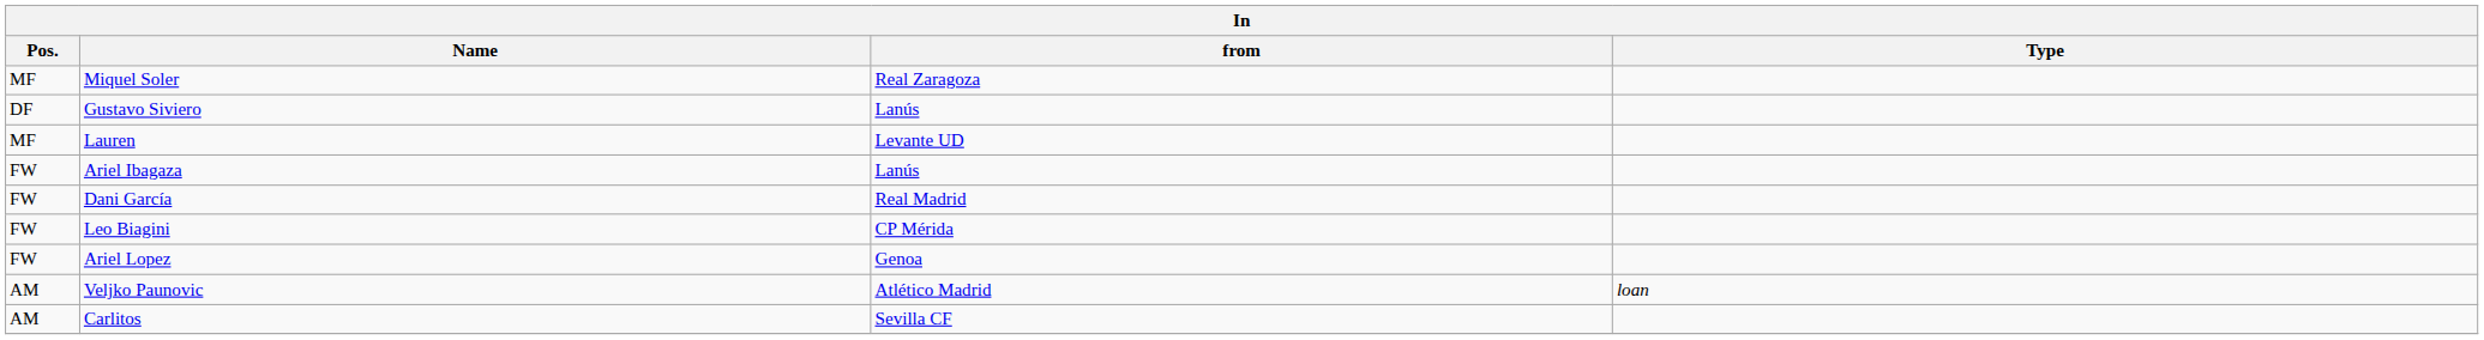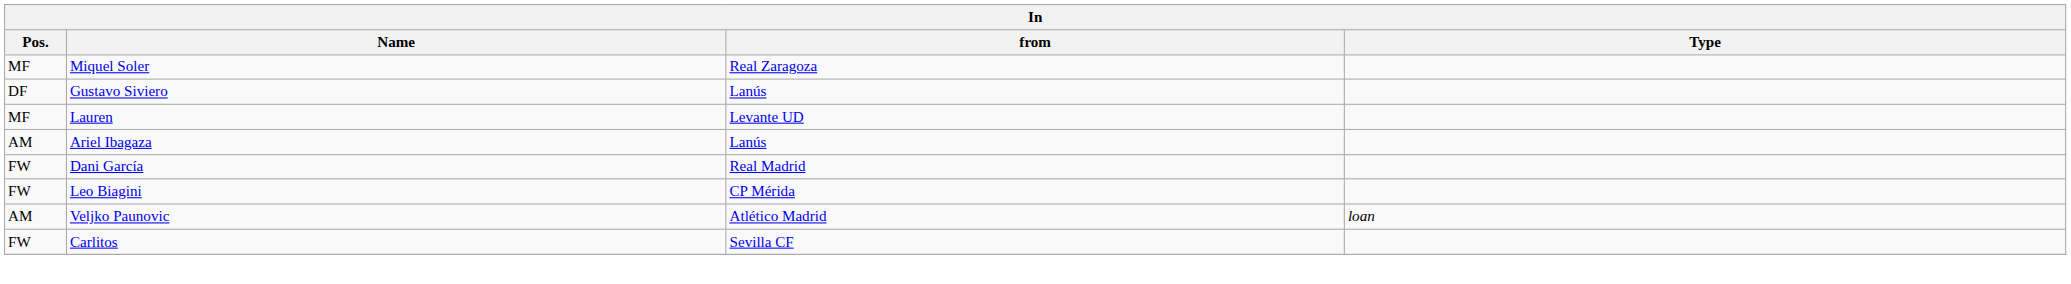 <table class="wikitable" style="font-size:90%;width:99%;">
 <tr>
 <th colspan="4">In</th>
 </tr>
 <tr>
 <th width=3%>Pos.</th>
 <th width=32%>Name</th>
 <th width=30%>from</th>
 <th width=35%>Type</th>
 </tr>
 <tr>
 <td>MF</td>
 <td><a href='#'>Miquel Soler</a></td>
 <td><a href='#'>Real Zaragoza</a></td>
 <td></td>
 </tr>
 <tr>
 <td>DF</td>
 <td><a href='#'>Gustavo Siviero</a></td>
 <td><a href='#'>Lanús</a></td>
 <td></td>
 </tr>
 <tr>
 <td>MF</td>
 <td><a href='#'>Lauren</a></td>
 <td><a href='#'>Levante UD</a></td>
 <td></td>
 </tr>
 <tr>
-<td>FW</td>
+<td>AM</td>
 <td><a href='#'>Ariel Ibagaza</a></td>
 <td><a href='#'>Lanús</a></td>
 <td></td>
 </tr>
 <tr>
 <td>FW</td>
 <td><a href='#'>Dani García</a></td>
 <td><a href='#'>Real Madrid</a></td>
 <td></td>
 </tr>
 <tr>
 <td>FW</td>
 <td><a href='#'>Leo Biagini</a></td>
 <td><a href='#'>CP Mérida</a></td>
 <td></td>
 </tr>
 <tr>
-<td>FW</td>
-<td><a href='#'>Ariel Lopez</a></td>
-<td><a href='#'>Genoa</a></td>
-<td></td>
-</tr>
-<tr>
 <td>AM</td>
 <td><a href='#'>Veljko Paunovic</a></td>
 <td><a href='#'>Atlético Madrid</a></td>
 <td><em>loan</em></td>
 </tr>
 <tr>
-<td>AM</td>
+<td>FW</td>
 <td><a href='#'>Carlitos</a></td>
 <td><a href='#'>Sevilla CF</a></td>
 <td></td>
 </tr>
 <tr>
 </tr>
 </table>
